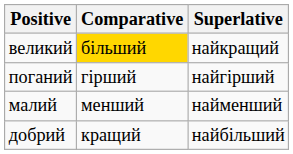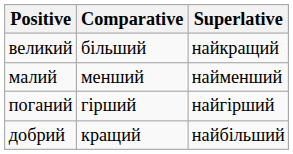 <table class="wikitable" align="center">
 <tr>
 <th>Positive</th>
 <th>Comparative</th>
 <th>Superlative</th>
 </tr>
 <tr>
 <td>великий</td>
-<td style="background: gold;">більший</td>
+<td>більший</td>
 <td>найкращий</td>
+</tr>
+<tr>
+<td>малий</td>
+<td>менший</td>
+<td>найменший</td>
 </tr>
 <tr>
 <td>поганий</td>
 <td>гірший</td>
 <td>найгірший</td>
 </tr>
 <tr>
-<td>малий</td>
-<td>менший</td>
-<td>найменший</td>
-</tr>
-<tr>
 <td>добрий</td>
 <td>кращий</td>
 <td>найбільший</td>
 </tr>
 </table>
